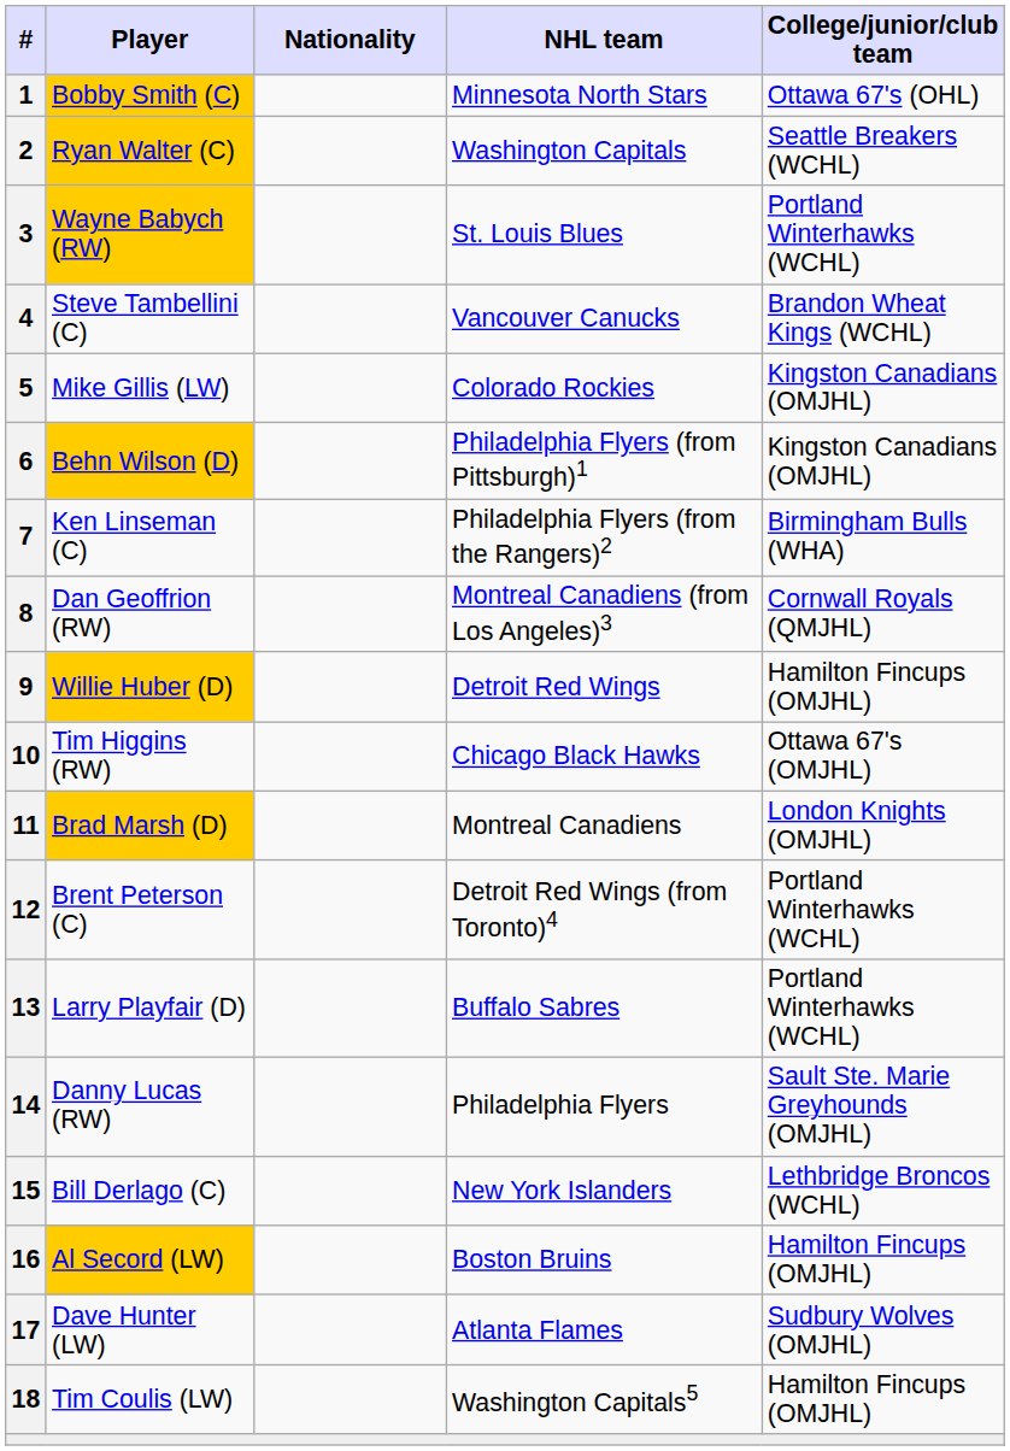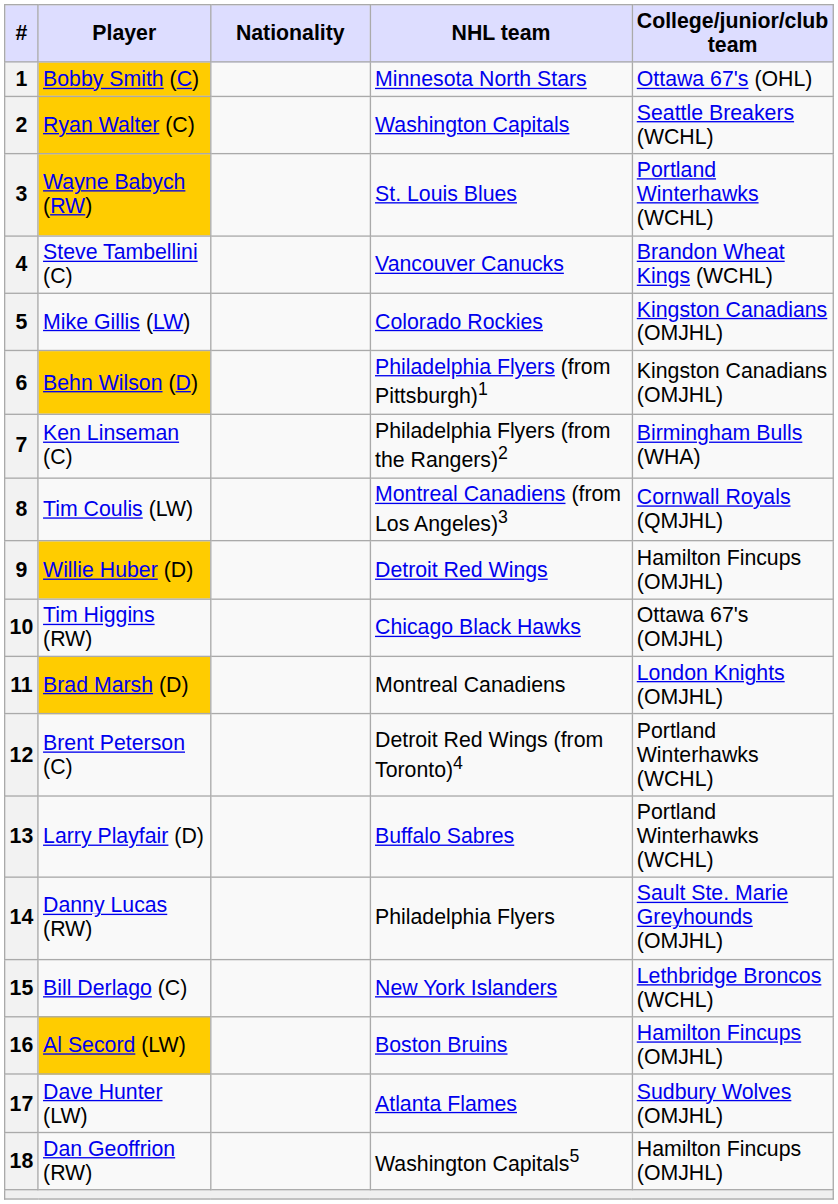 <table class="wikitable" style="width: 100%">
 <tr>
 <th style="background:#ddf; width:2.75%;">#</th>
 <th style="background:#ddf; width:22.0%;">Player</th>
 <th style="background:#ddf; width:20.0%;">Nationality</th>
 <th style="background:#ddf; width:34.0%;">NHL team</th>
 <th style="background:#ddf; width:100.0%;">College/junior/club team</th>
 </tr>
 <tr>
 <th>1</th>
 <td bgcolor="#FFCC00"><a href='#'>Bobby Smith</a> (<a href='#'>C</a>)</td>
 <td></td>
 <td><a href='#'>Minnesota North Stars</a></td>
 <td><a href='#'>Ottawa 67's</a> (OHL)</td>
 </tr>
 <tr>
 <th>2</th>
 <td bgcolor="#FFCC00"><a href='#'>Ryan Walter</a> (C)</td>
 <td></td>
 <td><a href='#'>Washington Capitals</a></td>
 <td><a href='#'>Seattle Breakers</a> (WCHL)</td>
 </tr>
 <tr>
 <th>3</th>
 <td bgcolor="#FFCC00"><a href='#'>Wayne Babych</a> (<a href='#'>RW</a>)</td>
 <td></td>
 <td><a href='#'>St. Louis Blues</a></td>
 <td><a href='#'>Portland Winterhawks</a> (WCHL)</td>
 </tr>
 <tr>
 <th>4</th>
 <td><a href='#'>Steve Tambellini</a> (C)</td>
 <td></td>
 <td><a href='#'>Vancouver Canucks</a></td>
 <td><a href='#'>Brandon Wheat Kings</a> (WCHL)</td>
 </tr>
 <tr>
 <th>5</th>
 <td><a href='#'>Mike Gillis</a> (<a href='#'>LW</a>)</td>
 <td></td>
 <td><a href='#'>Colorado Rockies</a></td>
 <td><a href='#'>Kingston Canadians</a> (OMJHL)</td>
 </tr>
 <tr>
 <th>6</th>
 <td bgcolor="#FFCC00"><a href='#'>Behn Wilson</a> (<a href='#'>D</a>)</td>
 <td></td>
 <td><a href='#'>Philadelphia Flyers</a> (from Pittsburgh)<sup>1</sup></td>
 <td>Kingston Canadians (OMJHL)</td>
 </tr>
 <tr>
 <th>7</th>
 <td><a href='#'>Ken Linseman</a> (C)</td>
 <td></td>
 <td>Philadelphia Flyers (from the Rangers)<sup>2</sup></td>
 <td><a href='#'>Birmingham Bulls</a> (WHA)</td>
 </tr>
 <tr>
 <th>8</th>
-<td><a href='#'>Dan Geoffrion</a> (RW)</td>
+<td><a href='#'>Tim Coulis</a> (LW)</td>
 <td></td>
 <td><a href='#'>Montreal Canadiens</a> (from Los Angeles)<sup>3</sup></td>
 <td><a href='#'>Cornwall Royals</a> (QMJHL)</td>
 </tr>
 <tr>
 <th>9</th>
 <td bgcolor="#FFCC00"><a href='#'>Willie Huber</a> (D)</td>
 <td></td>
 <td><a href='#'>Detroit Red Wings</a></td>
 <td>Hamilton Fincups (OMJHL)</td>
 </tr>
 <tr>
 <th>10</th>
 <td><a href='#'>Tim Higgins</a> (RW)</td>
 <td></td>
 <td><a href='#'>Chicago Black Hawks</a></td>
 <td>Ottawa 67's (OMJHL)</td>
 </tr>
 <tr>
 <th>11</th>
 <td bgcolor="#FFCC00"><a href='#'>Brad Marsh</a> (D)</td>
 <td></td>
 <td>Montreal Canadiens</td>
 <td><a href='#'>London Knights</a> (OMJHL)</td>
 </tr>
 <tr>
 <th>12</th>
 <td><a href='#'>Brent Peterson</a> (C)</td>
 <td></td>
 <td>Detroit Red Wings (from Toronto)<sup>4</sup></td>
 <td>Portland Winterhawks (WCHL)</td>
 </tr>
 <tr>
 <th>13</th>
 <td><a href='#'>Larry Playfair</a> (D)</td>
 <td></td>
 <td><a href='#'>Buffalo Sabres</a></td>
 <td>Portland Winterhawks (WCHL)</td>
 </tr>
 <tr>
 <th>14</th>
 <td><a href='#'>Danny Lucas</a> (RW)</td>
 <td></td>
 <td>Philadelphia Flyers</td>
 <td><a href='#'>Sault Ste. Marie Greyhounds</a> (OMJHL)</td>
 </tr>
 <tr>
 <th>15</th>
 <td><a href='#'>Bill Derlago</a> (C)</td>
 <td></td>
 <td><a href='#'>New York Islanders</a></td>
 <td><a href='#'>Lethbridge Broncos</a> (WCHL)</td>
 </tr>
 <tr>
 <th>16</th>
 <td bgcolor="#FFCC00"><a href='#'>Al Secord</a> (LW)</td>
 <td></td>
 <td><a href='#'>Boston Bruins</a></td>
 <td><a href='#'>Hamilton Fincups</a> (OMJHL)</td>
 </tr>
 <tr>
 <th>17</th>
 <td><a href='#'>Dave Hunter</a> (LW)</td>
 <td></td>
 <td><a href='#'>Atlanta Flames</a></td>
 <td><a href='#'>Sudbury Wolves</a> (OMJHL)</td>
 </tr>
 <tr>
 <th>18</th>
-<td><a href='#'>Tim Coulis</a> (LW)</td>
+<td><a href='#'>Dan Geoffrion</a> (RW)</td>
 <td></td>
 <td>Washington Capitals<sup>5</sup></td>
 <td>Hamilton Fincups (OMJHL)</td>
 </tr>
 <tr>
 <td align=center colspan="6" bgcolor="#efefef"></td>
 </tr>
 </table>
